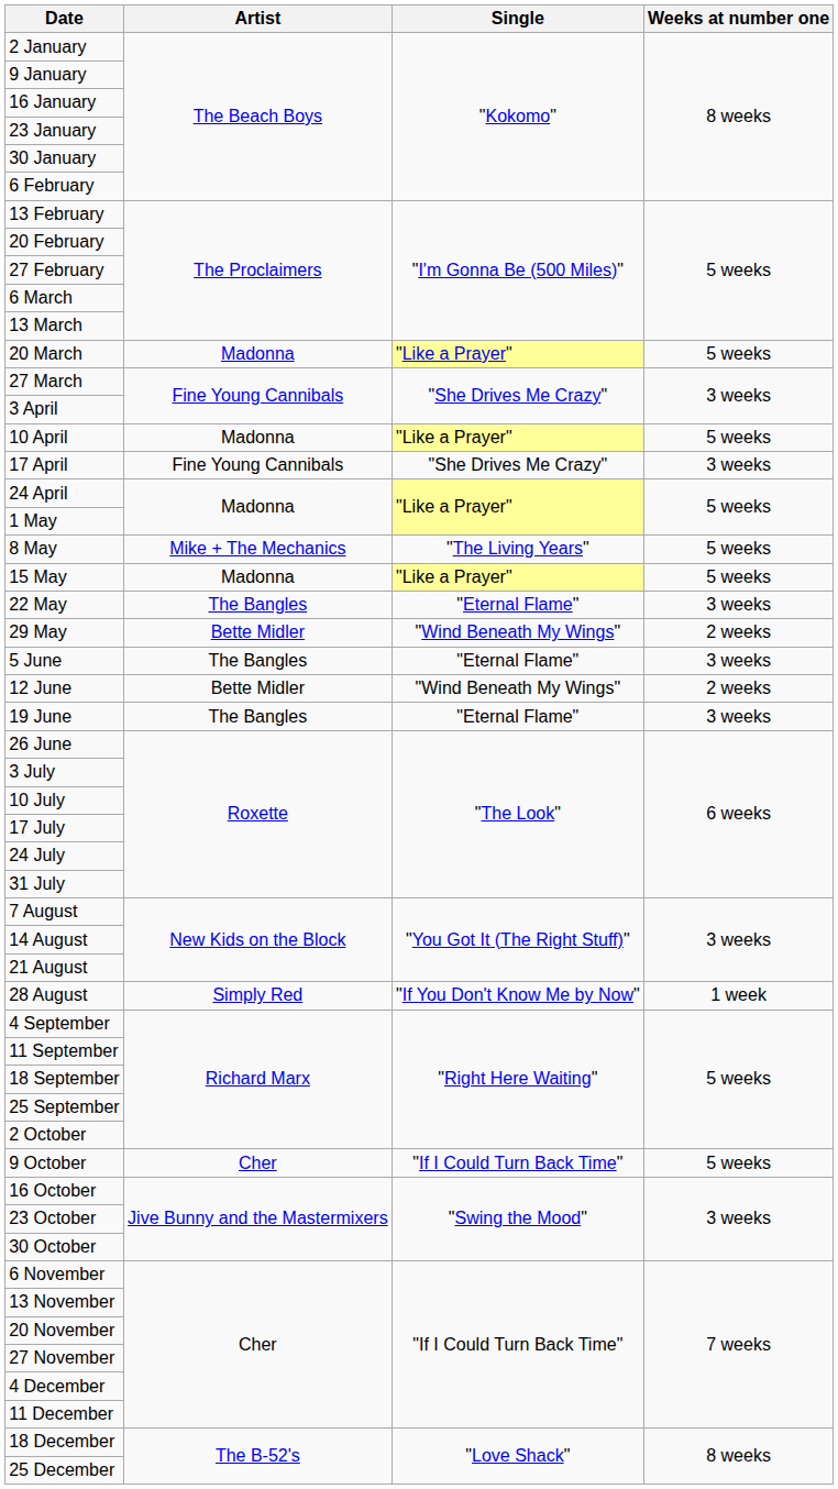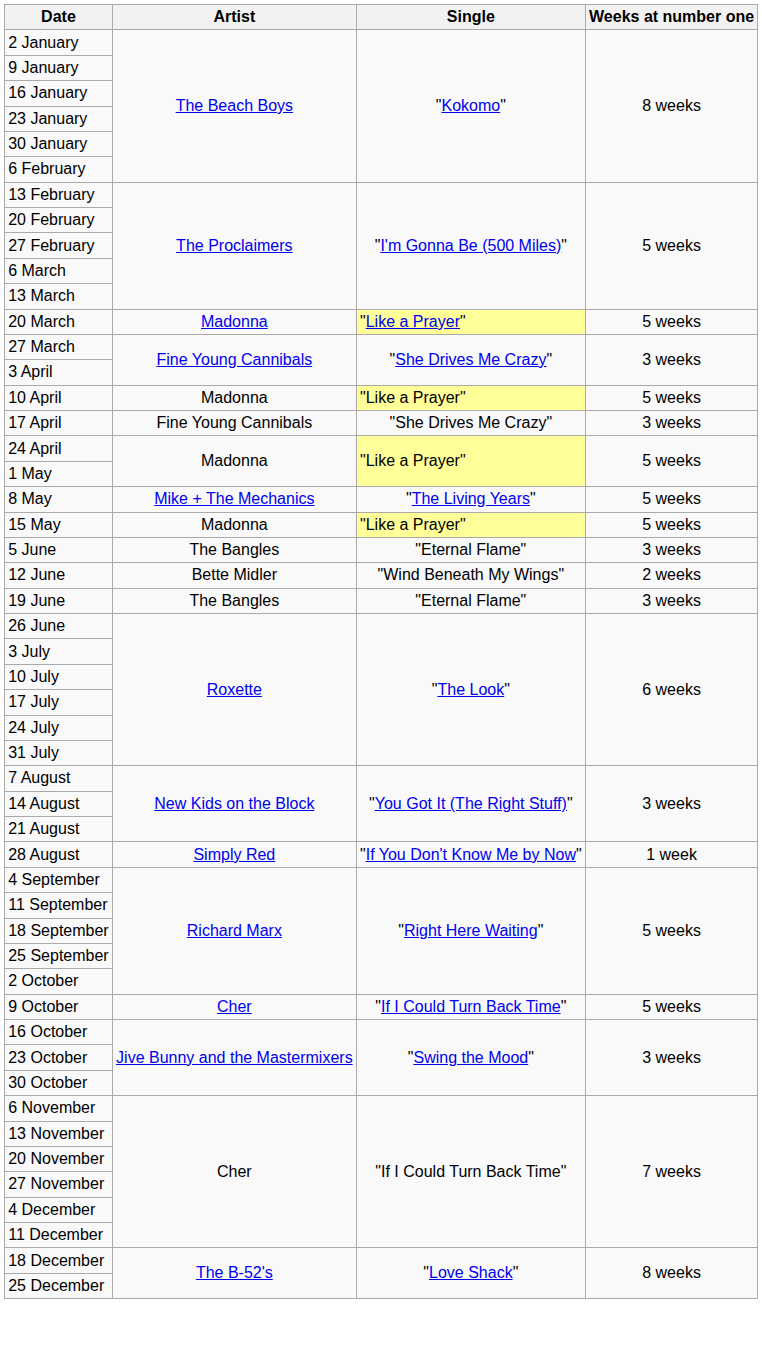 <table class="wikitable">
 <tr>
 <th>Date</th>
 <th>Artist</th>
 <th>Single</th>
 <th>Weeks at number one</th>
 </tr>
 <tr>
 <td>2 January</td>
 <td rowspan="6" align="center"><a href='#'>The Beach Boys</a></td>
 <td rowspan="6" align="center">"<a href='#'>Kokomo</a>"</td>
 <td rowspan="6" align="center">8 weeks</td>
 </tr>
 <tr>
 <td>9 January</td>
 </tr>
 <tr>
 <td>16 January</td>
 </tr>
 <tr>
 <td>23 January</td>
 </tr>
 <tr>
 <td>30 January</td>
 </tr>
 <tr>
 <td>6 February</td>
 </tr>
 <tr>
 <td>13 February</td>
 <td rowspan="5" align="center"><a href='#'>The Proclaimers</a></td>
 <td rowspan="5" align="center">"<a href='#'>I'm Gonna Be (500 Miles)</a>"</td>
 <td rowspan="5" align="center">5 weeks</td>
 </tr>
 <tr>
 <td>20 February</td>
 </tr>
 <tr>
 <td>27 February</td>
 </tr>
 <tr>
 <td>6 March</td>
 </tr>
 <tr>
 <td>13 March</td>
 </tr>
 <tr>
 <td>20 March</td>
 <td align="center"><a href='#'>Madonna</a></td>
 <td bgcolor=#FFFF99 align="left" rowspan="1" align="center">"<a href='#'>Like a Prayer</a>"</td>
 <td align="center">5 weeks</td>
 </tr>
 <tr>
 <td>27 March</td>
 <td rowspan="2" align="center"><a href='#'>Fine Young Cannibals</a></td>
 <td rowspan="2" align="center">"<a href='#'>She Drives Me Crazy</a>"</td>
 <td rowspan="2" align="center">3 weeks</td>
 </tr>
 <tr>
 <td>3 April</td>
 </tr>
 <tr>
 <td>10 April</td>
 <td align="center">Madonna</td>
 <td bgcolor=#FFFF99 align="left" rowspan="1" align="center">"Like a Prayer"</td>
 <td align="center">5 weeks</td>
 </tr>
 <tr>
 <td>17 April</td>
 <td align="center">Fine Young Cannibals</td>
 <td align="center">"She Drives Me Crazy"</td>
 <td align="center">3 weeks</td>
 </tr>
 <tr>
 <td>24 April</td>
 <td rowspan="2" align="center">Madonna</td>
 <td bgcolor=#FFFF99 align="left" rowspan="2" align="center">"Like a Prayer"</td>
 <td rowspan="2" align="center">5 weeks</td>
 </tr>
 <tr>
 <td>1 May</td>
 </tr>
 <tr>
 <td>8 May</td>
 <td align="center"><a href='#'>Mike + The Mechanics</a></td>
 <td align="center">"<a href='#'>The Living Years</a>"</td>
 <td align="center">5 weeks</td>
 </tr>
 <tr>
 <td>15 May</td>
 <td align="center">Madonna</td>
 <td bgcolor=#FFFF99 align="left" rowspan="1" align="center">"Like a Prayer"</td>
 <td align="center">5 weeks</td>
-</tr>
-<tr>
-<td>22 May</td>
-<td align="center"><a href='#'>The Bangles</a></td>
-<td align="center">"<a href='#'>Eternal Flame</a>"</td>
-<td align="center">3 weeks</td>
-</tr>
-<tr>
-<td>29 May</td>
-<td align="center"><a href='#'>Bette Midler</a></td>
-<td align="center">"<a href='#'>Wind Beneath My Wings</a>"</td>
-<td align="center">2 weeks</td>
 </tr>
 <tr>
 <td>5 June</td>
 <td align="center">The Bangles</td>
 <td align="center">"Eternal Flame"</td>
 <td align="center">3 weeks</td>
 </tr>
 <tr>
 <td>12 June</td>
 <td align="center">Bette Midler</td>
 <td align="center">"Wind Beneath My Wings"</td>
 <td align="center">2 weeks</td>
 </tr>
 <tr>
 <td>19 June</td>
 <td align="center">The Bangles</td>
 <td align="center">"Eternal Flame"</td>
 <td align="center">3 weeks</td>
 </tr>
 <tr>
 <td>26 June</td>
 <td rowspan="6" align="center"><a href='#'>Roxette</a></td>
 <td rowspan="6" align="center">"<a href='#'>The Look</a>"</td>
 <td rowspan="6" align="center">6 weeks</td>
 </tr>
 <tr>
 <td>3 July</td>
 </tr>
 <tr>
 <td>10 July</td>
 </tr>
 <tr>
 <td>17 July</td>
 </tr>
 <tr>
 <td>24 July</td>
 </tr>
 <tr>
 <td>31 July</td>
 </tr>
 <tr>
 <td>7 August</td>
 <td rowspan="3" align="center"><a href='#'>New Kids on the Block</a></td>
 <td rowspan="3" align="center">"<a href='#'>You Got It (The Right Stuff)</a>"</td>
 <td rowspan="3" align="center">3 weeks</td>
 </tr>
 <tr>
 <td>14 August</td>
 </tr>
 <tr>
 <td>21 August</td>
 </tr>
 <tr>
 <td>28 August</td>
 <td align="center"><a href='#'>Simply Red</a></td>
 <td align="center">"<a href='#'>If You Don't Know Me by Now</a>"</td>
 <td align="center">1 week</td>
 </tr>
 <tr>
 <td>4 September</td>
 <td rowspan="5" align="center"><a href='#'>Richard Marx</a></td>
 <td rowspan="5" align="center">"<a href='#'>Right Here Waiting</a>"</td>
 <td rowspan="5" align="center">5 weeks</td>
 </tr>
 <tr>
 <td>11 September</td>
 </tr>
 <tr>
 <td>18 September</td>
 </tr>
 <tr>
 <td>25 September</td>
 </tr>
 <tr>
 <td>2 October</td>
 </tr>
 <tr>
 <td>9 October</td>
 <td align="center"><a href='#'>Cher</a></td>
 <td align="center">"<a href='#'>If I Could Turn Back Time</a>"</td>
 <td align="center">5 weeks</td>
 </tr>
 <tr>
 <td>16 October</td>
 <td rowspan="3" align="center"><a href='#'>Jive Bunny and the Mastermixers</a></td>
 <td rowspan="3" align="center">"<a href='#'>Swing the Mood</a>"</td>
 <td rowspan="3" align="center">3 weeks</td>
 </tr>
 <tr>
 <td>23 October</td>
 </tr>
 <tr>
 <td>30 October</td>
 </tr>
 <tr>
 <td>6 November</td>
 <td rowspan="6" align="center">Cher</td>
 <td rowspan="6" align="center">"If I Could Turn Back Time"</td>
 <td rowspan="6" align="center">7 weeks</td>
 </tr>
 <tr>
 <td>13 November</td>
 </tr>
 <tr>
 <td>20 November</td>
 </tr>
 <tr>
 <td>27 November</td>
 </tr>
 <tr>
 <td>4 December</td>
 </tr>
 <tr>
 <td>11 December</td>
 </tr>
 <tr>
 <td>18 December</td>
 <td rowspan="2" align="center"><a href='#'>The B-52's</a></td>
 <td rowspan="2" align="center">"<a href='#'>Love Shack</a>"</td>
 <td rowspan="2" align="center">8 weeks</td>
 </tr>
 <tr>
 <td>25 December</td>
 </tr>
 </table>
